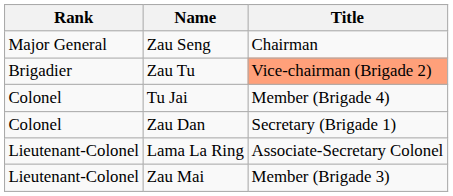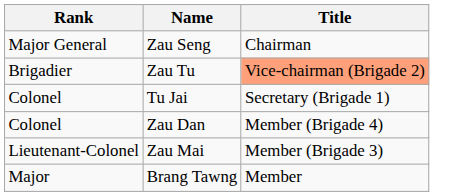 <table class="wikitable">
 <tr>
 <th>Rank</th>
 <th>Name</th>
 <th>Title</th>
 </tr>
 <tr>
 <td>Major General</td>
 <td>Zau Seng</td>
 <td>Chairman</td>
 </tr>
 <tr>
 <td>Brigadier</td>
 <td>Zau Tu</td>
 <td style="background: lightsalmon;">Vice-chairman (Brigade 2)</td>
 </tr>
 <tr>
 <td>Colonel</td>
 <td>Tu Jai</td>
-<td>Member (Brigade 4)</td>
+<td>Secretary (Brigade 1)</td>
 </tr>
 <tr>
 <td>Colonel</td>
 <td>Zau Dan</td>
-<td>Secretary (Brigade 1)</td>
-</tr>
-<tr>
-<td>Lieutenant-Colonel</td>
-<td>Lama La Ring</td>
-<td>Associate-Secretary Colonel</td>
+<td>Member (Brigade 4)</td>
 </tr>
 <tr>
 <td>Lieutenant-Colonel</td>
 <td>Zau Mai</td>
 <td>Member (Brigade 3)</td>
 </tr>
+<tr>
+<td>Major</td>
+<td>Brang Tawng</td>
+<td>Member</td>
+</tr>
 </table>
